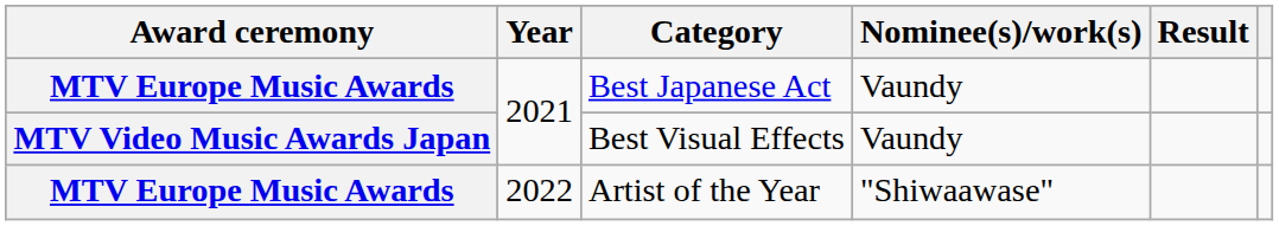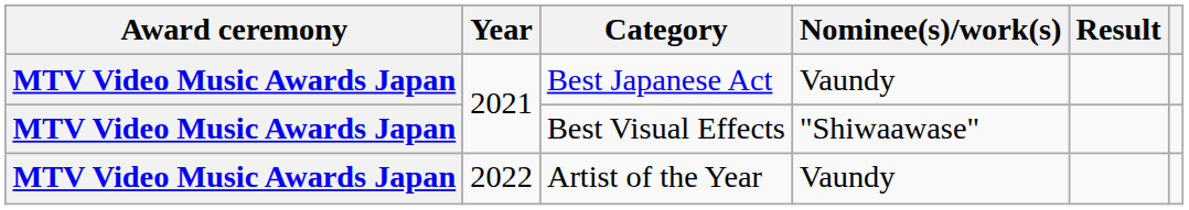 <table class="wikitable sortable plainrowheaders">
 <tr>
 <th scope="col">Award ceremony</th>
 <th scope="col">Year</th>
 <th scope="col">Category</th>
 <th scope="col">Nominee(s)/work(s)</th>
 <th scope="col">Result</th>
 <th scope="col" class="unsortable"></th>
 </tr>
 <tr>
-<th scope="row"><a href='#'>MTV Europe Music Awards</a></th>
+<th scope="row"><a href='#'>MTV Video Music Awards Japan</a></th>
 <td rowspan="2">2021</td>
 <td><a href='#'>Best Japanese Act</a></td>
 <td>Vaundy</td>
 <td></td>
 <td align="center"></td>
 </tr>
 <tr>
 <th scope="row"><a href='#'>MTV Video Music Awards Japan</a></th>
 <td>Best Visual Effects</td>
+<td>"Shiwaawase"</td>
+<td></td>
+<td align="center"></td>
+</tr>
+<tr>
+<th scope="row"><a href='#'>MTV Video Music Awards Japan</a></th>
+<td rowspan="2">2022</td>
+<td>Artist of the Year</td>
 <td>Vaundy</td>
 <td></td>
 <td align="center"></td>
 </tr>
-<tr>
-<th scope="row"><a href='#'>MTV Europe Music Awards</a></th>
-<td rowspan="2">2022</td>
-<td>Artist of the Year</td>
-<td>"Shiwaawase"</td>
-<td></td>
-<td align="center"></td>
-</tr>
 </table>
